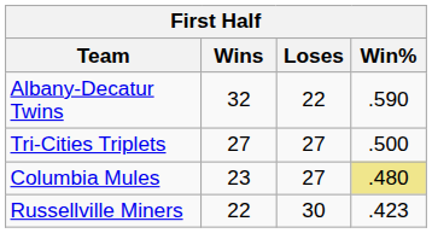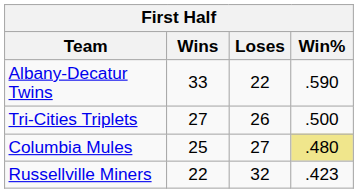 <table class="wikitable" style="text-align:center;">
 <tr>
 <th colspan=4>First Half</th>
 </tr>
 <tr>
 <th width=143>Team</th>
 <th width=50>Wins</th>
 <th width=50>Loses</th>
 <th width=50>Win%</th>
 </tr>
 <tr>
 <td style="text-align:left;"><a href='#'>Albany-Decatur Twins</a></td>
-<td>32</td>
+<td>33</td>
 <td>22</td>
 <td>.590</td>
 </tr>
 <tr>
 <td style="text-align:left;"><a href='#'>Tri-Cities Triplets</a></td>
 <td>27</td>
-<td>27</td>
+<td>26</td>
 <td>.500</td>
 </tr>
 <tr>
 <td style="text-align:left;"><a href='#'>Columbia Mules</a></td>
-<td>23</td>
+<td>25</td>
 <td>27</td>
 <td style="background: khaki;">.480</td>
 </tr>
 <tr>
 <td style="text-align:left;"><a href='#'>Russellville Miners</a></td>
 <td>22</td>
-<td>30</td>
+<td>32</td>
 <td>.423</td>
 </tr>
 </table>
